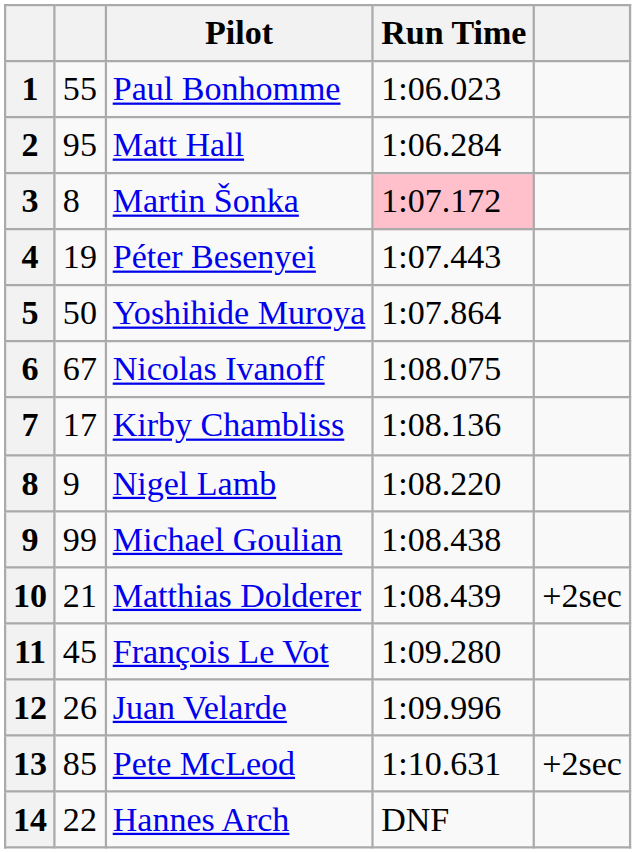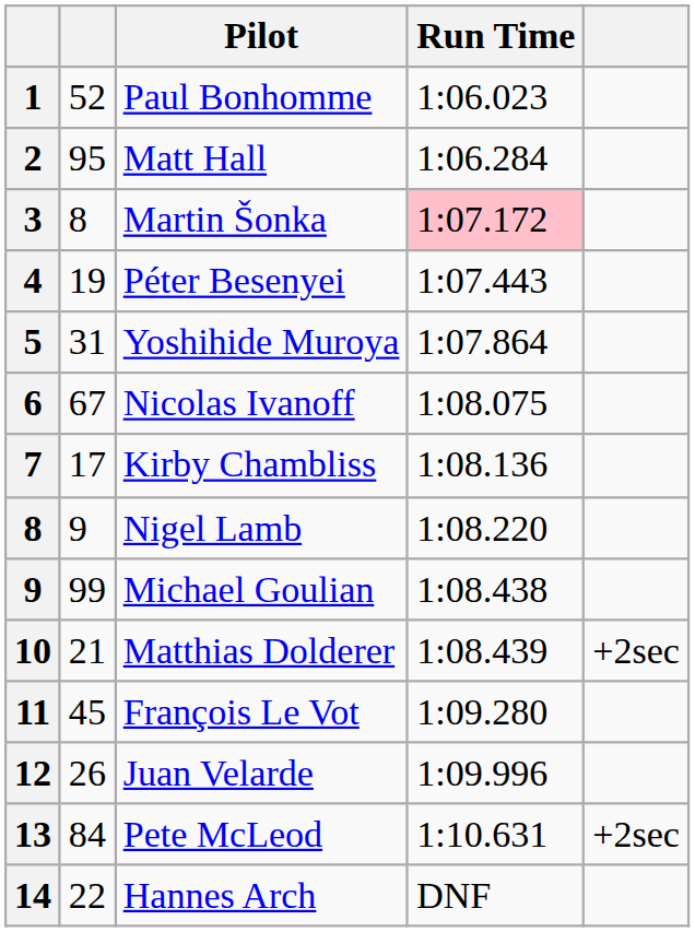 <table class="wikitable" style="font-size: 95%;">
 <tr>
 <th></th>
 <th></th>
 <th>Pilot</th>
 <th>Run Time</th>
 <th></th>
 </tr>
 <tr>
 <th>1</th>
-<td>55</td>
+<td>52</td>
 <td> <a href='#'>Paul Bonhomme</a></td>
 <td>1:06.023</td>
 <td></td>
 </tr>
 <tr>
 <th>2</th>
 <td>95</td>
 <td> <a href='#'>Matt Hall</a></td>
 <td>1:06.284</td>
 <td></td>
 </tr>
 <tr>
 <th>3</th>
 <td>8</td>
 <td> <a href='#'>Martin Šonka</a></td>
 <td style="background: pink;">1:07.172</td>
 <td></td>
 </tr>
 <tr>
 <th>4</th>
 <td>19</td>
 <td> <a href='#'>Péter Besenyei</a></td>
 <td>1:07.443</td>
 <td></td>
 </tr>
 <tr>
 <th>5</th>
-<td>50</td>
+<td>31</td>
 <td> <a href='#'>Yoshihide Muroya</a></td>
 <td>1:07.864</td>
 <td></td>
 </tr>
 <tr>
 <th>6</th>
 <td>67</td>
 <td> <a href='#'>Nicolas Ivanoff</a></td>
 <td>1:08.075</td>
 <td></td>
 </tr>
 <tr>
 <th>7</th>
 <td>17</td>
 <td> <a href='#'>Kirby Chambliss</a></td>
 <td>1:08.136</td>
 <td></td>
 </tr>
 <tr>
 <th>8</th>
 <td>9</td>
 <td> <a href='#'>Nigel Lamb</a></td>
 <td>1:08.220</td>
 <td></td>
 </tr>
 <tr>
 <th>9</th>
 <td>99</td>
 <td> <a href='#'>Michael Goulian</a></td>
 <td>1:08.438</td>
 <td></td>
 </tr>
 <tr>
 <th>10</th>
 <td>21</td>
 <td> <a href='#'>Matthias Dolderer</a></td>
 <td>1:08.439</td>
 <td>+2sec</td>
 </tr>
 <tr>
 <th>11</th>
 <td>45</td>
 <td> <a href='#'>François Le Vot</a></td>
 <td>1:09.280</td>
 <td></td>
 </tr>
 <tr>
 <th>12</th>
 <td>26</td>
 <td> <a href='#'>Juan Velarde</a></td>
 <td>1:09.996</td>
 <td></td>
 </tr>
 <tr>
 <th>13</th>
-<td>85</td>
+<td>84</td>
 <td> <a href='#'>Pete McLeod</a></td>
 <td>1:10.631</td>
 <td>+2sec</td>
 </tr>
 <tr>
 <th>14</th>
 <td>22</td>
 <td> <a href='#'>Hannes Arch</a></td>
 <td>DNF</td>
 <td></td>
 </tr>
 </table>
